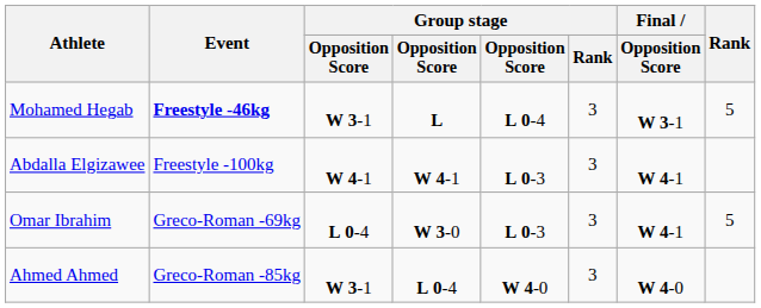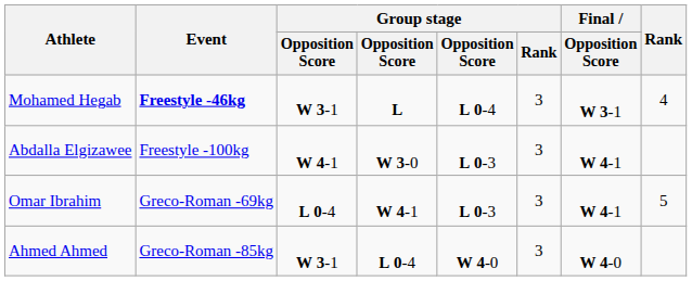 <table class="wikitable" style="font-size:90%">
 <tr>
 <th rowspan=2>Athlete</th>
 <th rowspan=2>Event</th>
 <th colspan=4>Group stage</th>
 <th>Final / </th>
 <th rowspan=2>Rank</th>
 </tr>
 <tr style="font-size:95%">
 <th>Opposition<br>Score</th>
 <th>Opposition<br>Score</th>
 <th>Opposition<br>Score</th>
 <th>Rank</th>
 <th>Opposition<br>Score</th>
 </tr>
 <tr align=center>
 <td align=left><a href='#'>Mohamed Hegab</a></td>
 <td align=left><strong><a href='#'>Freestyle -46kg</a></strong></td>
 <td><br><strong>W</strong> <strong>3</strong>-1</td>
 <td><br><strong>L</strong></td>
 <td><br><strong>L</strong> <strong>0</strong>-4</td>
 <td>3 </td>
 <td><br><strong>W</strong> <strong>3</strong>-1 <sup></sup></td>
-<td>5</td>
+<td>4</td>
 </tr>
 <tr align=center>
 <td align=left><a href='#'>Abdalla Elgizawee</a></td>
 <td align=left><a href='#'>Freestyle -100kg</a></td>
 <td><br><strong>W</strong> <strong>4</strong>-1  <sup></sup></td>
-<td><br><strong>W</strong> <strong>4</strong>-1 <sup></sup></td>
+<td><br><strong>W</strong> <strong>3</strong>-0 <sup></sup></td>
 <td><br><strong>L</strong> <strong>0</strong>-3 <sup></sup></td>
 <td>3 </td>
 <td><br><strong>W</strong> <strong>4</strong>-1 <sup></sup></td>
 <td></td>
 </tr>
 <tr align=center>
 <td align=left><a href='#'>Omar Ibrahim</a></td>
 <td align=left><a href='#'>Greco-Roman -69kg</a></td>
 <td><br><strong>L</strong> <strong>0</strong>-4 <sup></sup></td>
-<td><br><strong>W</strong> <strong>3</strong>-0 <sup></sup></td>
+<td><br><strong>W</strong> <strong>4</strong>-1 <sup></sup></td>
 <td><br><strong>L</strong> <strong>0</strong>-3 <sup></sup></td>
 <td>3 </td>
 <td><br><strong>W</strong> <strong>4</strong>-1 <sup></sup></td>
 <td>5</td>
 </tr>
 <tr align=center>
 <td align=left><a href='#'>Ahmed Ahmed</a></td>
 <td align=left><a href='#'>Greco-Roman -85kg</a></td>
 <td><br><strong>W</strong> <strong>3</strong>-1 <sup></sup></td>
 <td><br><strong>L</strong> <strong>0</strong>-4 <sup></sup></td>
 <td><br><strong>W</strong> <strong>4</strong>-0 <sup></sup></td>
 <td>3 </td>
 <td><br><strong>W</strong> <strong>4</strong>-0 <sup></sup></td>
 <td></td>
 </tr>
 </table>
